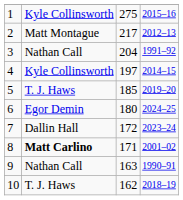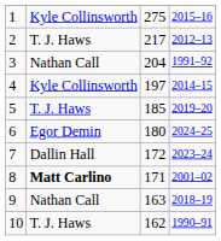 <table class="wikitable">
 <tr>
 </tr>
 <tr>
 <td>1</td>
 <td><a href='#'>Kyle Collinsworth</a></td>
 <td>275</td>
 <td style="font-size:80%;"><a href='#'>2015–16</a></td>
 </tr>
 <tr>
 <td>2</td>
-<td>Matt Montague</td>
+<td>T. J. Haws</td>
 <td>217</td>
 <td style="font-size:80%;"><a href='#'>2012–13</a></td>
 </tr>
 <tr>
 <td>3</td>
 <td>Nathan Call</td>
 <td>204</td>
 <td style="font-size:80%;"><a href='#'>1991–92</a></td>
 </tr>
 <tr>
 <td>4</td>
 <td><a href='#'>Kyle Collinsworth</a></td>
 <td>197</td>
 <td style="font-size:80%;"><a href='#'>2014–15</a></td>
 </tr>
 <tr>
 <td>5</td>
 <td><a href='#'>T. J. Haws</a></td>
 <td>185</td>
 <td style="font-size:80%;"><a href='#'>2019–20</a></td>
 </tr>
 <tr>
 <td>6</td>
 <td><a href='#'>Egor Demin</a></td>
 <td>180</td>
 <td style="font-size:80%;"><a href='#'>2024–25</a></td>
 </tr>
 <tr>
 <td>7</td>
 <td>Dallin Hall</td>
 <td>172</td>
 <td style="font-size:80%;"><a href='#'>2023–24</a></td>
 </tr>
 <tr>
 <td>8</td>
 <td><strong>Matt Carlino</strong></td>
 <td>171</td>
 <td style="font-size:80%;"><a href='#'>2001–02</a></td>
 </tr>
 <tr>
 <td>9</td>
 <td>Nathan Call</td>
 <td>163</td>
-<td style="font-size:80%;"><a href='#'>1990–91</a></td>
+<td style="font-size:80%;"><a href='#'>2018–19</a></td>
 </tr>
 <tr>
 <td>10</td>
 <td>T. J. Haws</td>
 <td>162</td>
-<td style="font-size:80%;"><a href='#'>2018–19</a></td>
+<td style="font-size:80%;"><a href='#'>1990–91</a></td>
 </tr>
 </table>
